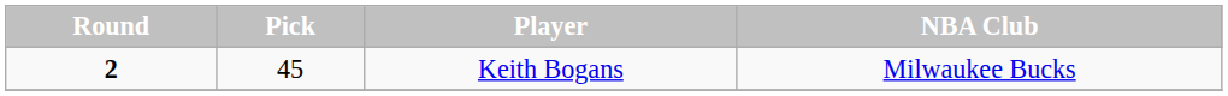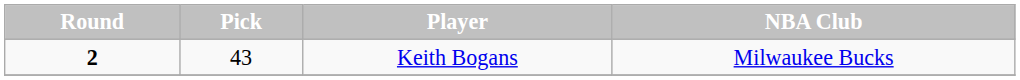 <table class="wikitable" width="58%">
 <tr align="center"  style="background:silver;color:#FFFFFF;">
 <td><strong>Round</strong></td>
 <td><strong>Pick</strong></td>
 <td><strong>Player</strong></td>
 <td><strong>NBA Club</strong></td>
 </tr>
 <tr align="center" bgcolor="">
 <td><strong>2</strong></td>
-<td>45</td>
+<td>43</td>
 <td><a href='#'>Keith Bogans</a></td>
 <td><a href='#'>Milwaukee Bucks</a></td>
 </tr>
 <tr align="center" bgcolor="">
 </tr>
 </table>
